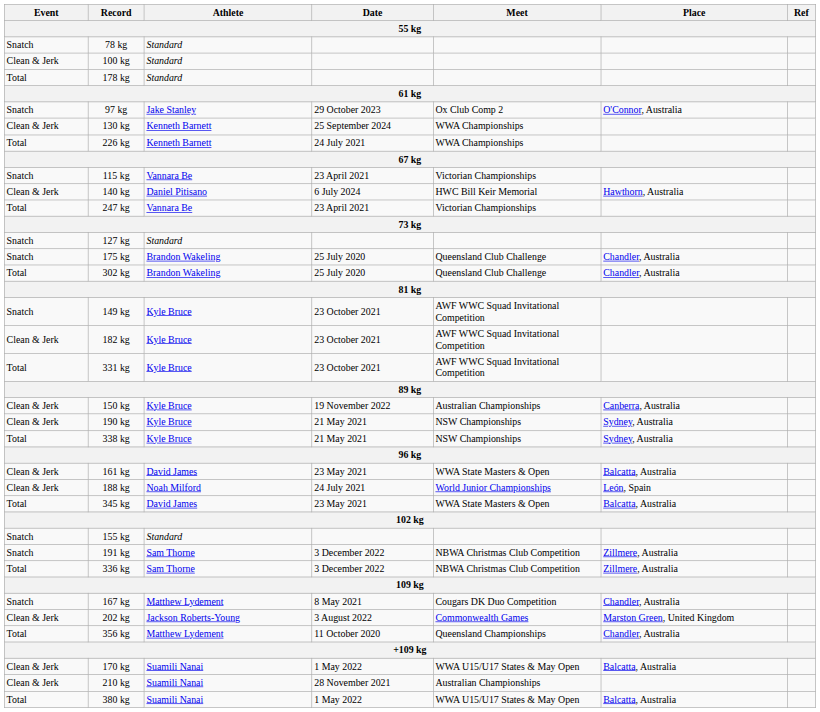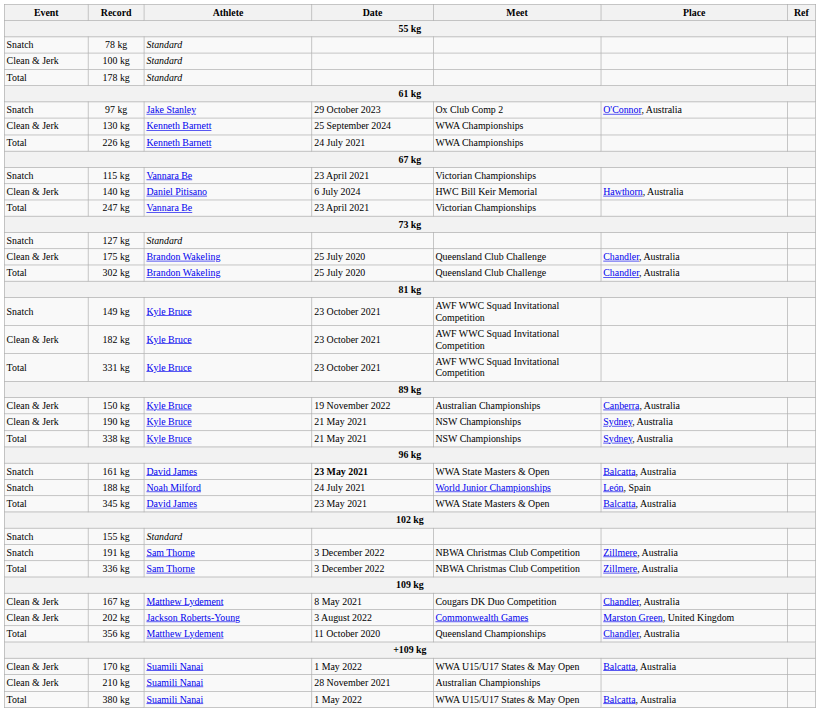 <table class="wikitable" style="font-size:95%;">
 <tr>
 <th width=9%>Event</th>
 <th width=6%>Record</th>
 <th width=18%>Athlete</th>
 <th width=13%>Date</th>
 <th width=18%>Meet</th>
 <th width=20%>Place</th>
 <th width=3%>Ref</th>
 </tr>
 <tr bgcolor="#DDDDDD">
 <th colspan="7">55 kg</th>
 </tr>
 <tr>
 <td>Snatch</td>
 <td align="center">78 kg</td>
 <td><em>Standard</em></td>
 <td></td>
 <td></td>
 <td></td>
 <td></td>
 </tr>
 <tr>
 <td>Clean & Jerk</td>
 <td align="center">100 kg</td>
 <td><em>Standard</em></td>
 <td></td>
 <td></td>
 <td></td>
 <td></td>
 </tr>
 <tr>
 <td>Total</td>
 <td align="center">178 kg</td>
 <td><em>Standard</em></td>
 <td></td>
 <td></td>
 <td></td>
 <td></td>
 </tr>
 <tr bgcolor="#DDDDDD">
 <th colspan="7">61 kg</th>
 </tr>
 <tr>
 <td>Snatch</td>
 <td align="center">97 kg</td>
 <td><a href='#'>Jake Stanley</a></td>
 <td>29 October 2023</td>
 <td>Ox Club Comp 2</td>
 <td><a href='#'>O'Connor</a>, Australia</td>
 <td></td>
 </tr>
 <tr>
 <td>Clean & Jerk</td>
 <td align="center">130 kg</td>
 <td><a href='#'>Kenneth Barnett</a></td>
 <td>25 September 2024</td>
 <td>WWA Championships</td>
 <td></td>
 <td></td>
 </tr>
 <tr>
 <td>Total</td>
 <td align="center">226 kg</td>
 <td><a href='#'>Kenneth Barnett</a></td>
 <td>24 July 2021</td>
 <td>WWA Championships</td>
 <td></td>
 <td></td>
 </tr>
 <tr bgcolor="#DDDDDD">
 <th colspan="7">67 kg</th>
 </tr>
 <tr>
 <td>Snatch</td>
 <td align="center">115 kg</td>
 <td><a href='#'>Vannara Be</a></td>
 <td>23 April 2021</td>
 <td>Victorian Championships</td>
 <td></td>
 <td></td>
 </tr>
 <tr>
 <td>Clean & Jerk</td>
 <td align="center">140 kg</td>
 <td><a href='#'>Daniel Pitisano</a></td>
 <td>6 July 2024</td>
 <td>HWC Bill Keir Memorial</td>
 <td><a href='#'>Hawthorn</a>, Australia</td>
 <td></td>
 </tr>
 <tr>
 <td>Total</td>
 <td align="center">247 kg</td>
 <td><a href='#'>Vannara Be</a></td>
 <td>23 April 2021</td>
 <td>Victorian Championships</td>
 <td></td>
 <td></td>
 </tr>
 <tr bgcolor="#DDDDDD">
 <th colspan="7">73 kg</th>
 </tr>
 <tr>
 <td>Snatch</td>
 <td align="center">127 kg</td>
 <td><em>Standard</em></td>
 <td></td>
 <td></td>
 <td></td>
 <td></td>
 </tr>
 <tr>
-<td>Snatch</td>
+<td>Clean & Jerk</td>
 <td align="center">175 kg</td>
 <td><a href='#'>Brandon Wakeling</a></td>
 <td>25 July 2020</td>
 <td>Queensland Club Challenge</td>
 <td><a href='#'>Chandler</a>, Australia</td>
 <td></td>
 </tr>
 <tr>
 <td>Total</td>
 <td align="center">302 kg</td>
 <td><a href='#'>Brandon Wakeling</a></td>
 <td>25 July 2020</td>
 <td>Queensland Club Challenge</td>
 <td><a href='#'>Chandler</a>, Australia</td>
 <td></td>
 </tr>
 <tr bgcolor="#DDDDDD">
 <th colspan="7">81 kg</th>
 </tr>
 <tr>
 <td>Snatch</td>
 <td align="center">149 kg</td>
 <td><a href='#'>Kyle Bruce</a></td>
 <td>23 October 2021</td>
 <td>AWF WWC Squad Invitational Competition</td>
 <td></td>
 <td></td>
 </tr>
 <tr>
 <td>Clean & Jerk</td>
 <td align="center">182 kg</td>
 <td><a href='#'>Kyle Bruce</a></td>
 <td>23 October 2021</td>
 <td>AWF WWC Squad Invitational Competition</td>
 <td></td>
 <td></td>
 </tr>
 <tr>
 <td>Total</td>
 <td align="center">331 kg</td>
 <td><a href='#'>Kyle Bruce</a></td>
 <td>23 October 2021</td>
 <td>AWF WWC Squad Invitational Competition</td>
 <td></td>
 <td></td>
 </tr>
 <tr bgcolor="#DDDDDD">
 <th colspan="7">89 kg</th>
 </tr>
 <tr>
 <td>Clean & Jerk</td>
 <td align="center">150 kg</td>
 <td><a href='#'>Kyle Bruce</a></td>
 <td>19 November 2022</td>
 <td>Australian Championships</td>
 <td><a href='#'>Canberra</a>, Australia</td>
 <td></td>
 </tr>
 <tr>
 <td>Clean & Jerk</td>
 <td align="center">190 kg</td>
 <td><a href='#'>Kyle Bruce</a></td>
 <td>21 May 2021</td>
 <td>NSW Championships</td>
 <td><a href='#'>Sydney</a>, Australia</td>
 <td></td>
 </tr>
 <tr>
 <td>Total</td>
 <td align="center">338 kg</td>
 <td><a href='#'>Kyle Bruce</a></td>
 <td>21 May 2021</td>
 <td>NSW Championships</td>
 <td><a href='#'>Sydney</a>, Australia</td>
 <td></td>
 </tr>
 <tr bgcolor="#DDDDDD">
 <th colspan="7">96 kg</th>
 </tr>
 <tr>
-<td>Clean & Jerk</td>
+<td>Snatch</td>
 <td align="center">161 kg</td>
 <td><a href='#'>David James</a></td>
-<td>23 May 2021</td>
+<td><strong>23 May 2021</strong></td>
 <td>WWA State Masters & Open</td>
 <td><a href='#'>Balcatta</a>, Australia</td>
 <td></td>
 </tr>
 <tr>
-<td>Clean & Jerk</td>
+<td>Snatch</td>
 <td align="center">188 kg</td>
 <td><a href='#'>Noah Milford</a></td>
 <td>24 July 2021</td>
 <td><a href='#'>World Junior Championships</a></td>
 <td><a href='#'>León</a>, Spain</td>
 <td></td>
 </tr>
 <tr>
 <td>Total</td>
 <td align="center">345 kg</td>
 <td><a href='#'>David James</a></td>
 <td>23 May 2021</td>
 <td>WWA State Masters & Open</td>
 <td><a href='#'>Balcatta</a>, Australia</td>
 <td></td>
 </tr>
 <tr bgcolor="#DDDDDD">
 <th colspan="7">102 kg</th>
 </tr>
 <tr>
 <td>Snatch</td>
 <td align="center">155 kg</td>
 <td><em>Standard</em></td>
 <td></td>
 <td></td>
 <td></td>
 <td></td>
 </tr>
 <tr>
 <td>Snatch</td>
 <td align="center">191 kg</td>
 <td><a href='#'>Sam Thorne</a></td>
 <td>3 December 2022</td>
 <td>NBWA Christmas Club Competition</td>
 <td><a href='#'>Zillmere</a>, Australia</td>
 <td></td>
 </tr>
 <tr>
 <td>Total</td>
 <td align="center">336 kg</td>
 <td><a href='#'>Sam Thorne</a></td>
 <td>3 December 2022</td>
 <td>NBWA Christmas Club Competition</td>
 <td><a href='#'>Zillmere</a>, Australia</td>
 <td></td>
 </tr>
 <tr bgcolor="#DDDDDD">
 <th colspan="7">109 kg</th>
 </tr>
 <tr>
-<td>Snatch</td>
+<td>Clean & Jerk</td>
 <td align="center">167 kg</td>
 <td><a href='#'>Matthew Lydement</a></td>
 <td>8 May 2021</td>
 <td>Cougars DK Duo Competition</td>
 <td><a href='#'>Chandler</a>, Australia</td>
 <td></td>
 </tr>
 <tr>
 <td>Clean & Jerk</td>
 <td align="center">202 kg</td>
 <td><a href='#'>Jackson Roberts-Young</a></td>
 <td>3 August 2022</td>
 <td><a href='#'>Commonwealth Games</a></td>
 <td><a href='#'>Marston Green</a>, United Kingdom</td>
 <td></td>
 </tr>
 <tr>
 <td>Total</td>
 <td align="center">356 kg</td>
 <td><a href='#'>Matthew Lydement</a></td>
 <td>11 October 2020</td>
 <td>Queensland Championships</td>
 <td><a href='#'>Chandler</a>, Australia</td>
 <td></td>
 </tr>
 <tr bgcolor="#DDDDDD">
 <th colspan="7">+109 kg</th>
 </tr>
 <tr>
 <td>Clean & Jerk</td>
 <td align="center">170 kg</td>
 <td><a href='#'>Suamili Nanai</a></td>
 <td>1 May 2022</td>
 <td>WWA U15/U17 States & May Open</td>
 <td><a href='#'>Balcatta</a>, Australia</td>
 <td></td>
 </tr>
 <tr>
 <td>Clean & Jerk</td>
 <td align="center">210 kg</td>
 <td><a href='#'>Suamili Nanai</a></td>
 <td>28 November 2021</td>
 <td>Australian Championships</td>
 <td></td>
 <td></td>
 </tr>
 <tr>
 <td>Total</td>
 <td align="center">380 kg</td>
 <td><a href='#'>Suamili Nanai</a></td>
 <td>1 May 2022</td>
 <td>WWA U15/U17 States & May Open</td>
 <td><a href='#'>Balcatta</a>, Australia</td>
 <td></td>
 </tr>
 </table>
